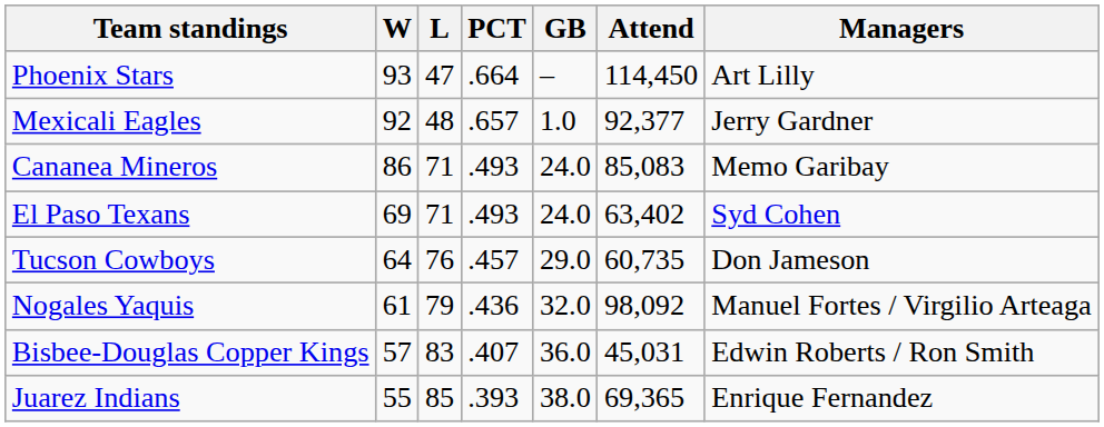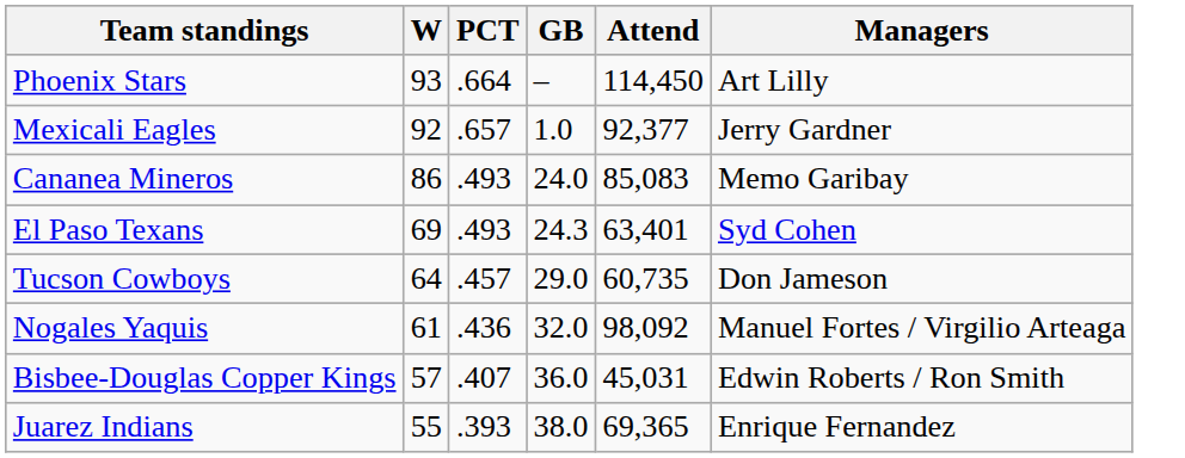 <table class="wikitable">
 <tr>
 <th>Team standings</th>
 <th>W</th>
-<th>L</th>
 <th>PCT</th>
 <th>GB</th>
 <th>Attend</th>
 <th>Managers</th>
 </tr>
 <tr>
 <td><a href='#'>Phoenix Stars</a></td>
 <td>93</td>
-<td>47</td>
 <td>.664</td>
 <td>–</td>
 <td>114,450</td>
 <td>Art Lilly</td>
 </tr>
 <tr>
 <td><a href='#'>Mexicali Eagles</a></td>
 <td>92</td>
-<td>48</td>
 <td>.657</td>
 <td>1.0</td>
 <td>92,377</td>
 <td>Jerry Gardner</td>
 </tr>
 <tr>
 <td><a href='#'>Cananea Mineros</a></td>
 <td>86</td>
-<td>71</td>
 <td>.493</td>
 <td>24.0</td>
 <td>85,083</td>
 <td>Memo Garibay</td>
 </tr>
 <tr>
 <td><a href='#'>El Paso Texans</a></td>
 <td>69</td>
-<td>71</td>
 <td>.493</td>
-<td>24.0</td>
-<td>63,402</td>
+<td>24.3</td>
+<td>63,401</td>
 <td><a href='#'>Syd Cohen</a></td>
 </tr>
 <tr>
 <td><a href='#'>Tucson Cowboys</a></td>
 <td>64</td>
-<td>76</td>
 <td>.457</td>
 <td>29.0</td>
 <td>60,735</td>
 <td>Don Jameson</td>
 </tr>
 <tr>
 <td><a href='#'>Nogales Yaquis</a></td>
 <td>61</td>
-<td>79</td>
 <td>.436</td>
 <td>32.0</td>
 <td>98,092</td>
 <td>Manuel Fortes / Virgilio Arteaga</td>
 </tr>
 <tr>
 <td><a href='#'>Bisbee-Douglas Copper Kings</a></td>
 <td>57</td>
-<td>83</td>
 <td>.407</td>
 <td>36.0</td>
 <td>45,031</td>
 <td>Edwin Roberts / Ron Smith</td>
 </tr>
 <tr>
 <td><a href='#'>Juarez Indians</a></td>
 <td>55</td>
-<td>85</td>
 <td>.393</td>
 <td>38.0</td>
 <td>69,365</td>
 <td>Enrique Fernandez</td>
 </tr>
 </table>
